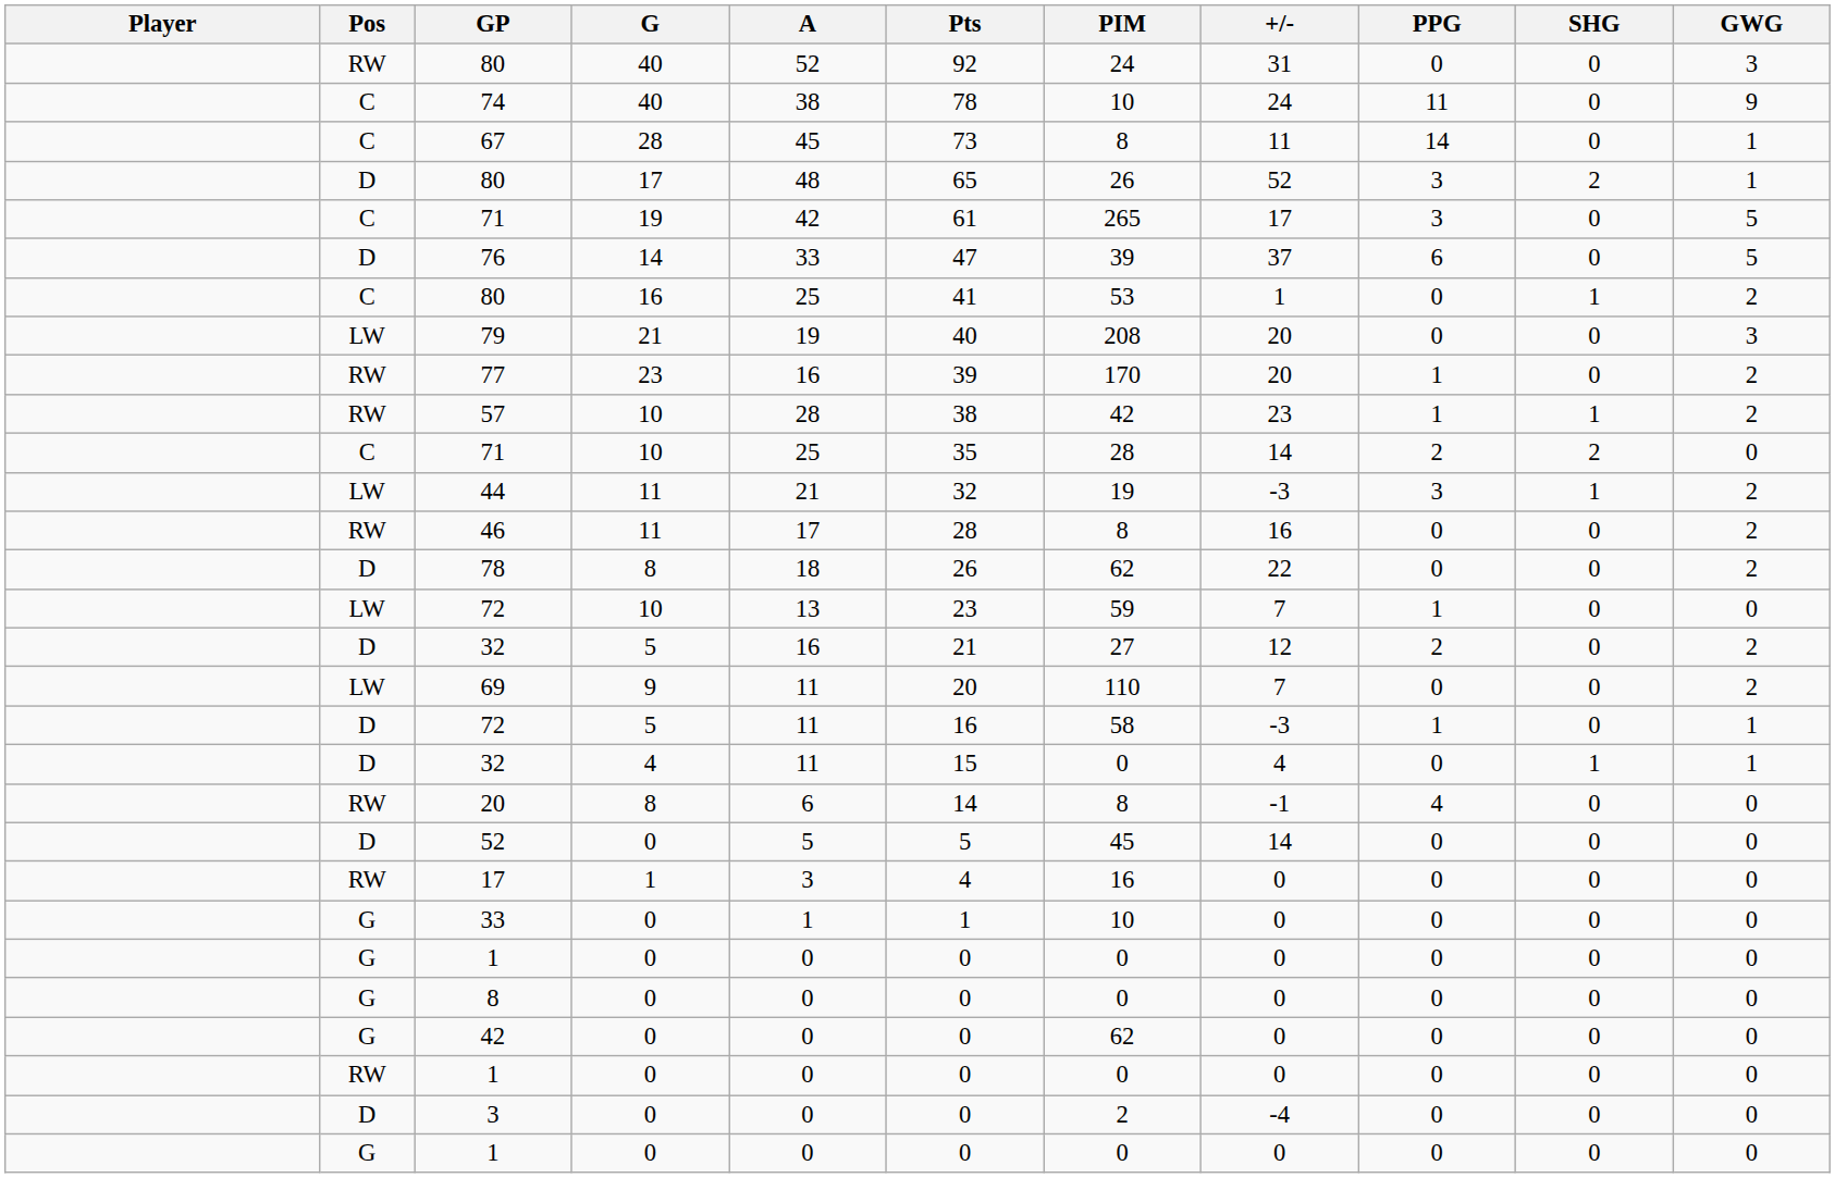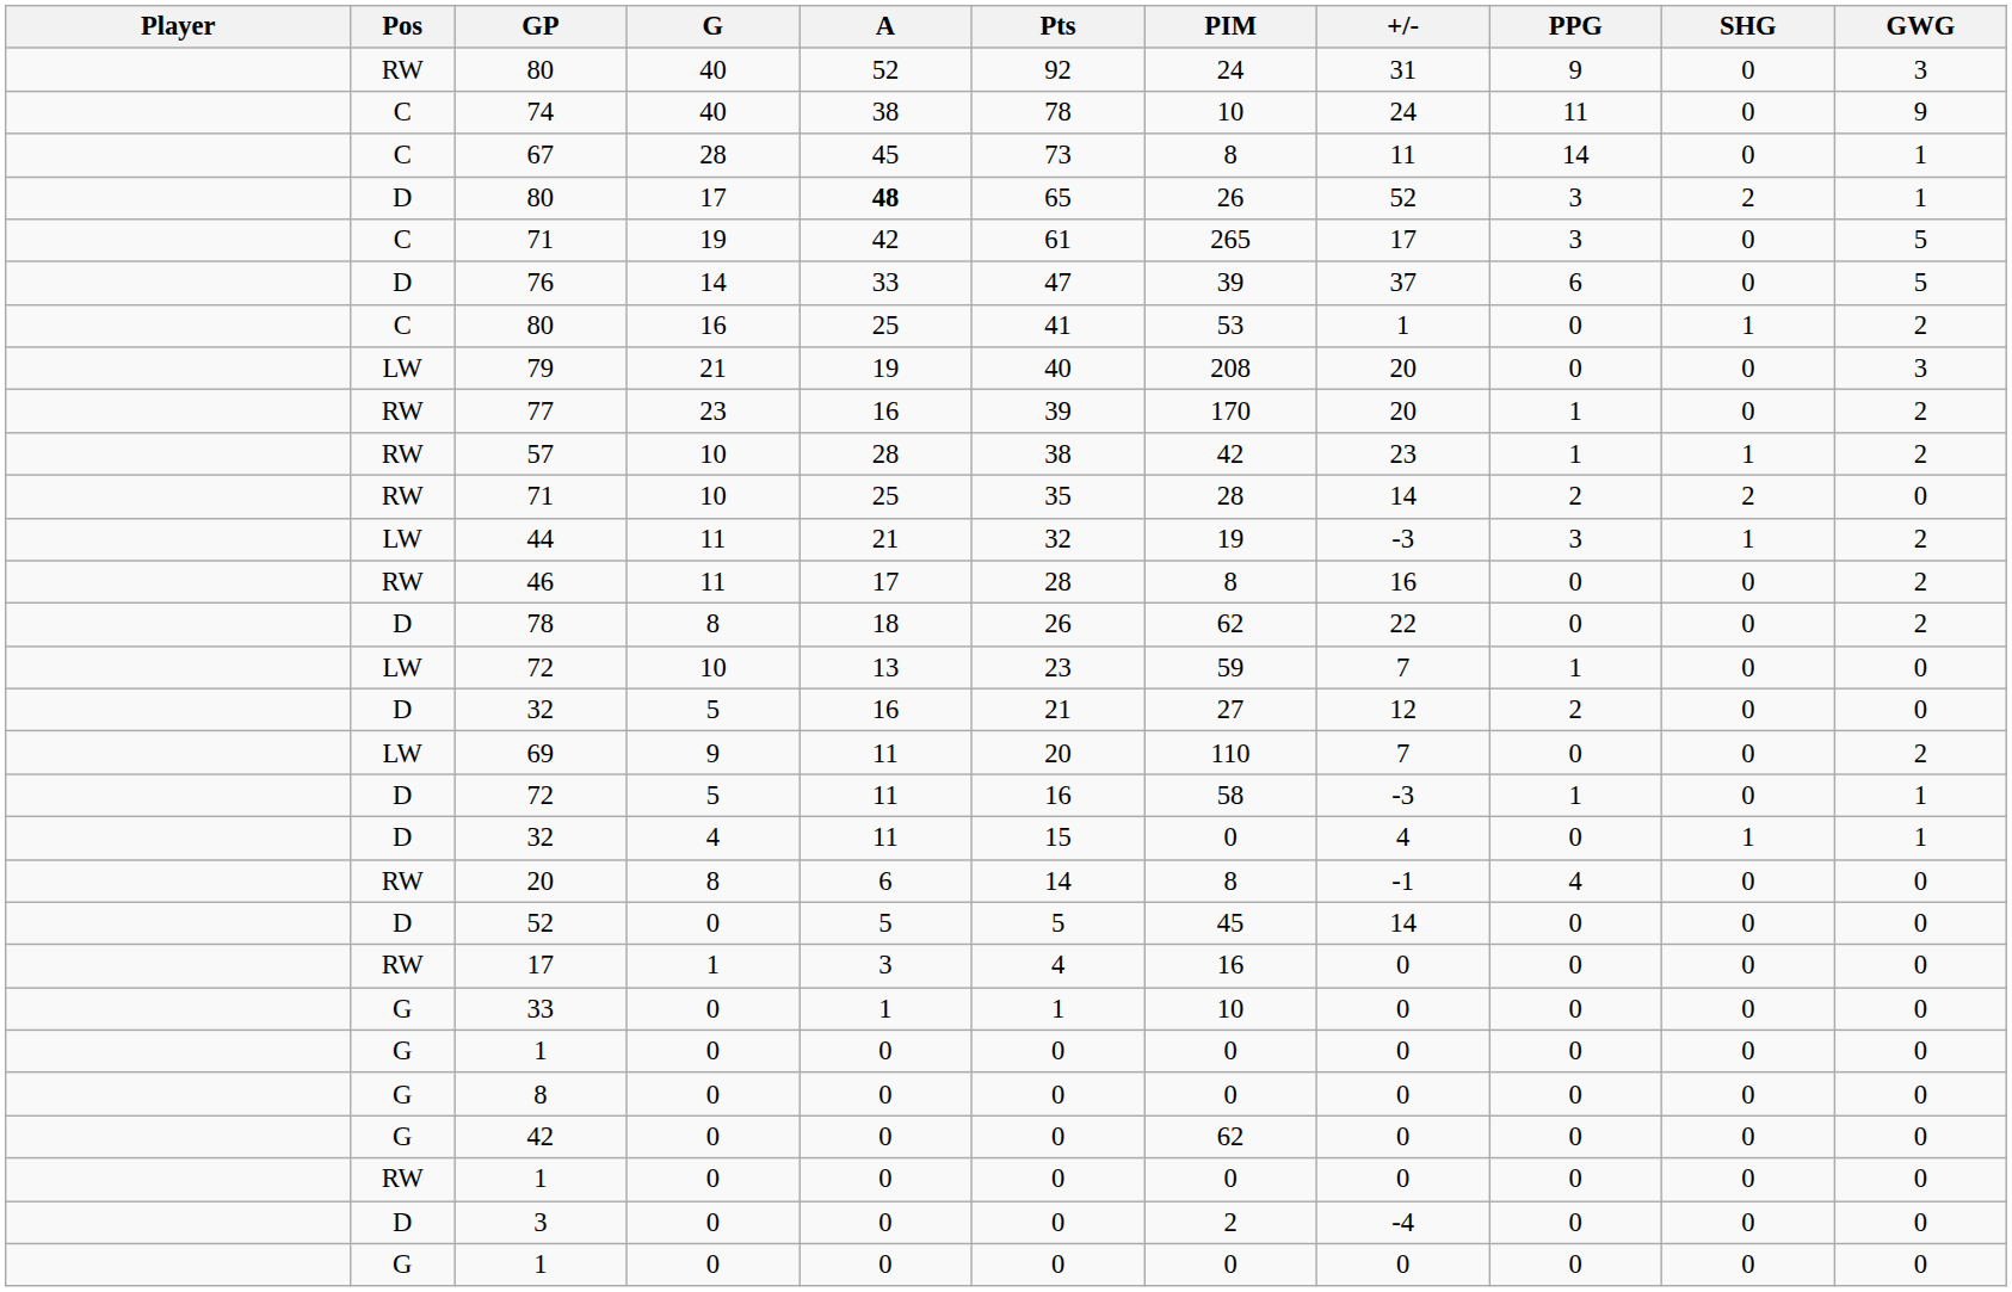 <table class="wikitable sortable" width="60%">
 <tr ALIGN="center">
 <th bgcolor="#DDDDFF" width="10%">Player</th>
 <th bgcolor="#DDDDFF" width="3%" title="Position">Pos</th>
 <th bgcolor="#DDDDFF" width="5%" title="Games played">GP</th>
 <th bgcolor="#DDDDFF" width="5%" title="Goals">G</th>
 <th bgcolor="#DDDDFF" width="5%" title="Assists">A</th>
 <th bgcolor="#DDDDFF" width="5%" title="Points">Pts</th>
 <th bgcolor="#DDDDFF" width="5%" title="Penalties in Minutes">PIM</th>
 <th bgcolor="#DDDDFF" width="5%" title="Plus/minus">+/-</th>
 <th bgcolor="#DDDDFF" width="5%" title="Power play goals">PPG</th>
 <th bgcolor="#DDDDFF" width="5%" title="Short-handed goals">SHG</th>
 <th bgcolor="#DDDDFF" width="5%" title="Game-winning goals">GWG</th>
 </tr>
 <tr align="center">
 <td align="right"></td>
 <td>RW</td>
 <td>80</td>
 <td>40</td>
 <td>52</td>
 <td>92</td>
 <td>24</td>
 <td>31</td>
-<td>0</td>
+<td>9</td>
 <td>0</td>
 <td>3</td>
 </tr>
 <tr align="center">
 <td align="right"></td>
 <td>C</td>
 <td>74</td>
 <td>40</td>
 <td>38</td>
 <td>78</td>
 <td>10</td>
 <td>24</td>
 <td>11</td>
 <td>0</td>
 <td>9</td>
 </tr>
 <tr align="center">
 <td align="right"></td>
 <td>C</td>
 <td>67</td>
 <td>28</td>
 <td>45</td>
 <td>73</td>
 <td>8</td>
 <td>11</td>
 <td>14</td>
 <td>0</td>
 <td>1</td>
 </tr>
 <tr align="center">
 <td align="right"></td>
 <td>D</td>
 <td>80</td>
 <td>17</td>
-<td>48</td>
+<td><strong>48</strong></td>
 <td>65</td>
 <td>26</td>
 <td>52</td>
 <td>3</td>
 <td>2</td>
 <td>1</td>
 </tr>
 <tr align="center">
 <td align="right"></td>
 <td>C</td>
 <td>71</td>
 <td>19</td>
 <td>42</td>
 <td>61</td>
 <td>265</td>
 <td>17</td>
 <td>3</td>
 <td>0</td>
 <td>5</td>
 </tr>
 <tr align="center">
 <td align="right"></td>
 <td>D</td>
 <td>76</td>
 <td>14</td>
 <td>33</td>
 <td>47</td>
 <td>39</td>
 <td>37</td>
 <td>6</td>
 <td>0</td>
 <td>5</td>
 </tr>
 <tr align="center">
 <td align="right"></td>
 <td>C</td>
 <td>80</td>
 <td>16</td>
 <td>25</td>
 <td>41</td>
 <td>53</td>
 <td>1</td>
 <td>0</td>
 <td>1</td>
 <td>2</td>
 </tr>
 <tr align="center">
 <td align="right"></td>
 <td>LW</td>
 <td>79</td>
 <td>21</td>
 <td>19</td>
 <td>40</td>
 <td>208</td>
 <td>20</td>
 <td>0</td>
 <td>0</td>
 <td>3</td>
 </tr>
 <tr align="center">
 <td align="right"></td>
 <td>RW</td>
 <td>77</td>
 <td>23</td>
 <td>16</td>
 <td>39</td>
 <td>170</td>
 <td>20</td>
 <td>1</td>
 <td>0</td>
 <td>2</td>
 </tr>
 <tr align="center">
 <td align="right"></td>
 <td>RW</td>
 <td>57</td>
 <td>10</td>
 <td>28</td>
 <td>38</td>
 <td>42</td>
 <td>23</td>
 <td>1</td>
 <td>1</td>
 <td>2</td>
 </tr>
 <tr align="center">
 <td align="right"></td>
-<td>C</td>
+<td>RW</td>
 <td>71</td>
 <td>10</td>
 <td>25</td>
 <td>35</td>
 <td>28</td>
 <td>14</td>
 <td>2</td>
 <td>2</td>
 <td>0</td>
 </tr>
 <tr align="center">
 <td align="right"></td>
 <td>LW</td>
 <td>44</td>
 <td>11</td>
 <td>21</td>
 <td>32</td>
 <td>19</td>
 <td>-3</td>
 <td>3</td>
 <td>1</td>
 <td>2</td>
 </tr>
 <tr align="center">
 <td align="right"></td>
 <td>RW</td>
 <td>46</td>
 <td>11</td>
 <td>17</td>
 <td>28</td>
 <td>8</td>
 <td>16</td>
 <td>0</td>
 <td>0</td>
 <td>2</td>
 </tr>
 <tr align="center">
 <td align="right"></td>
 <td>D</td>
 <td>78</td>
 <td>8</td>
 <td>18</td>
 <td>26</td>
 <td>62</td>
 <td>22</td>
 <td>0</td>
 <td>0</td>
 <td>2</td>
 </tr>
 <tr align="center">
 <td align="right"></td>
 <td>LW</td>
 <td>72</td>
 <td>10</td>
 <td>13</td>
 <td>23</td>
 <td>59</td>
 <td>7</td>
 <td>1</td>
 <td>0</td>
 <td>0</td>
 </tr>
 <tr align="center">
 <td align="right"></td>
 <td>D</td>
 <td>32</td>
 <td>5</td>
 <td>16</td>
 <td>21</td>
 <td>27</td>
 <td>12</td>
 <td>2</td>
 <td>0</td>
-<td>2</td>
+<td>0</td>
 </tr>
 <tr align="center">
 <td align="right"></td>
 <td>LW</td>
 <td>69</td>
 <td>9</td>
 <td>11</td>
 <td>20</td>
 <td>110</td>
 <td>7</td>
 <td>0</td>
 <td>0</td>
 <td>2</td>
 </tr>
 <tr align="center">
 <td align="right"></td>
 <td>D</td>
 <td>72</td>
 <td>5</td>
 <td>11</td>
 <td>16</td>
 <td>58</td>
 <td>-3</td>
 <td>1</td>
 <td>0</td>
 <td>1</td>
 </tr>
 <tr align="center">
 <td align="right"></td>
 <td>D</td>
 <td>32</td>
 <td>4</td>
 <td>11</td>
 <td>15</td>
 <td>0</td>
 <td>4</td>
 <td>0</td>
 <td>1</td>
 <td>1</td>
 </tr>
 <tr align="center">
 <td align="right"></td>
 <td>RW</td>
 <td>20</td>
 <td>8</td>
 <td>6</td>
 <td>14</td>
 <td>8</td>
 <td>-1</td>
 <td>4</td>
 <td>0</td>
 <td>0</td>
 </tr>
 <tr align="center">
 <td align="right"></td>
 <td>D</td>
 <td>52</td>
 <td>0</td>
 <td>5</td>
 <td>5</td>
 <td>45</td>
 <td>14</td>
 <td>0</td>
 <td>0</td>
 <td>0</td>
 </tr>
 <tr align="center">
 <td align="right"></td>
 <td>RW</td>
 <td>17</td>
 <td>1</td>
 <td>3</td>
 <td>4</td>
 <td>16</td>
 <td>0</td>
 <td>0</td>
 <td>0</td>
 <td>0</td>
 </tr>
 <tr align="center">
 <td align="right"></td>
 <td>G</td>
 <td>33</td>
 <td>0</td>
 <td>1</td>
 <td>1</td>
 <td>10</td>
 <td>0</td>
 <td>0</td>
 <td>0</td>
 <td>0</td>
 </tr>
 <tr align="center">
 <td align="right"></td>
 <td>G</td>
 <td>1</td>
 <td>0</td>
 <td>0</td>
 <td>0</td>
 <td>0</td>
 <td>0</td>
 <td>0</td>
 <td>0</td>
 <td>0</td>
 </tr>
 <tr align="center">
 <td align="right"></td>
 <td>G</td>
 <td>8</td>
 <td>0</td>
 <td>0</td>
 <td>0</td>
 <td>0</td>
 <td>0</td>
 <td>0</td>
 <td>0</td>
 <td>0</td>
 </tr>
 <tr align="center">
 <td align="right"></td>
 <td>G</td>
 <td>42</td>
 <td>0</td>
 <td>0</td>
 <td>0</td>
 <td>62</td>
 <td>0</td>
 <td>0</td>
 <td>0</td>
 <td>0</td>
 </tr>
 <tr align="center">
 <td align="right"></td>
 <td>RW</td>
 <td>1</td>
 <td>0</td>
 <td>0</td>
 <td>0</td>
 <td>0</td>
 <td>0</td>
 <td>0</td>
 <td>0</td>
 <td>0</td>
 </tr>
 <tr align="center">
 <td align="right"></td>
 <td>D</td>
 <td>3</td>
 <td>0</td>
 <td>0</td>
 <td>0</td>
 <td>2</td>
 <td>-4</td>
 <td>0</td>
 <td>0</td>
 <td>0</td>
 </tr>
 <tr align="center">
 <td align="right"></td>
 <td>G</td>
 <td>1</td>
 <td>0</td>
 <td>0</td>
 <td>0</td>
 <td>0</td>
 <td>0</td>
 <td>0</td>
 <td>0</td>
 <td>0</td>
 </tr>
 </table>
